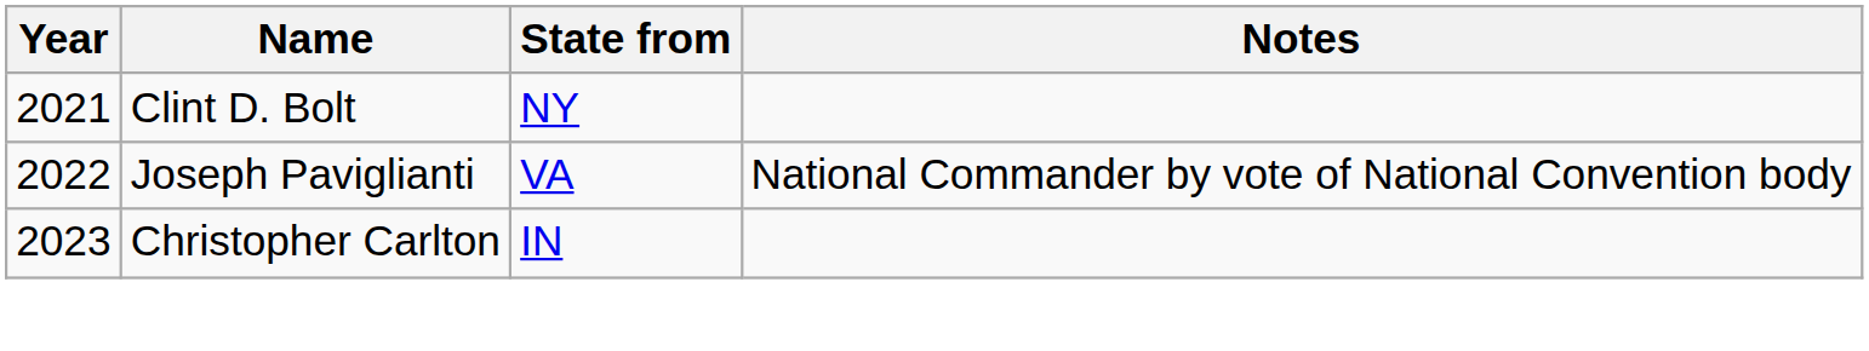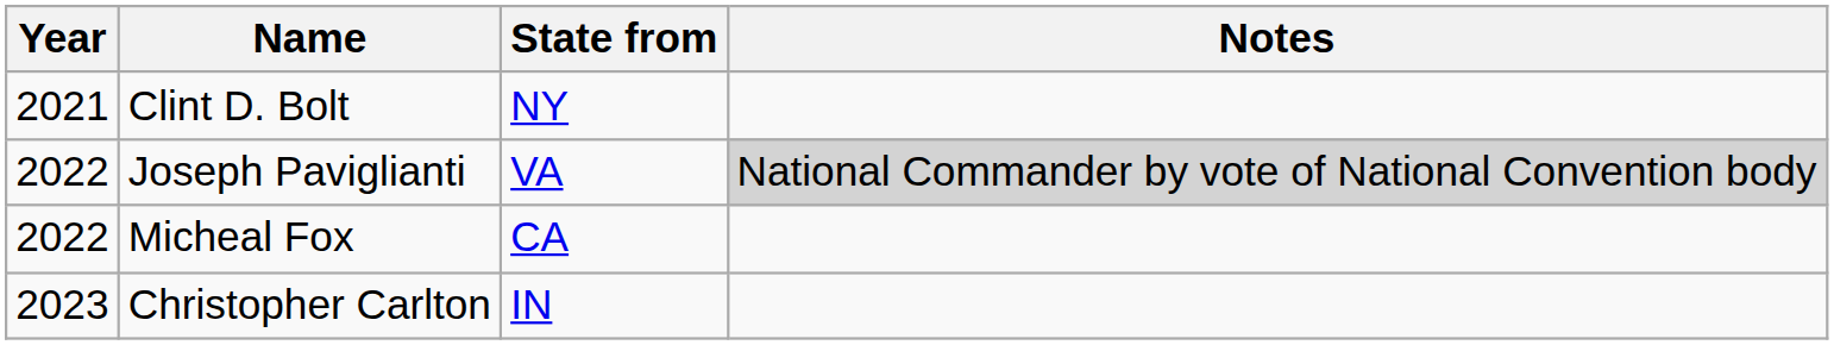 <table class=wikitable>
 <tr>
 <th>Year</th>
 <th>Name</th>
 <th>State from</th>
 <th>Notes</th>
 </tr>
 <tr>
 <td>2021</td>
 <td>Clint D. Bolt</td>
 <td><a href='#'>NY</a></td>
 <td></td>
 </tr>
 <tr>
 <td>2022</td>
 <td>Joseph Paviglianti</td>
 <td><a href='#'>VA</a></td>
-<td>National Commander by vote of National Convention body</td>
+<td style="background: lightgrey;">National Commander by vote of National Convention body</td>
+</tr>
+<tr>
+<td>2022</td>
+<td>Micheal Fox</td>
+<td><a href='#'>CA</a></td>
+<td></td>
 </tr>
 <tr>
 <td>2023</td>
 <td>Christopher Carlton</td>
 <td><a href='#'>IN</a></td>
 <td></td>
 </tr>
 </table>
